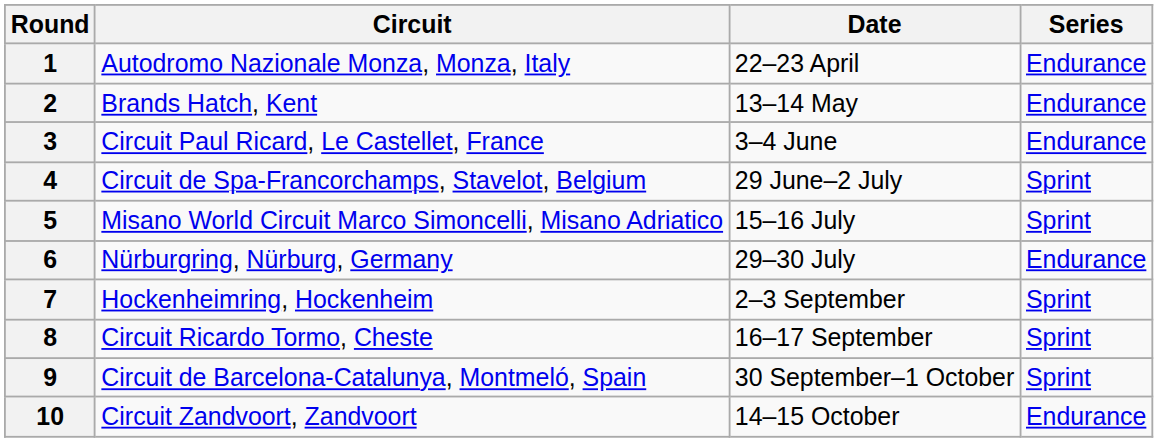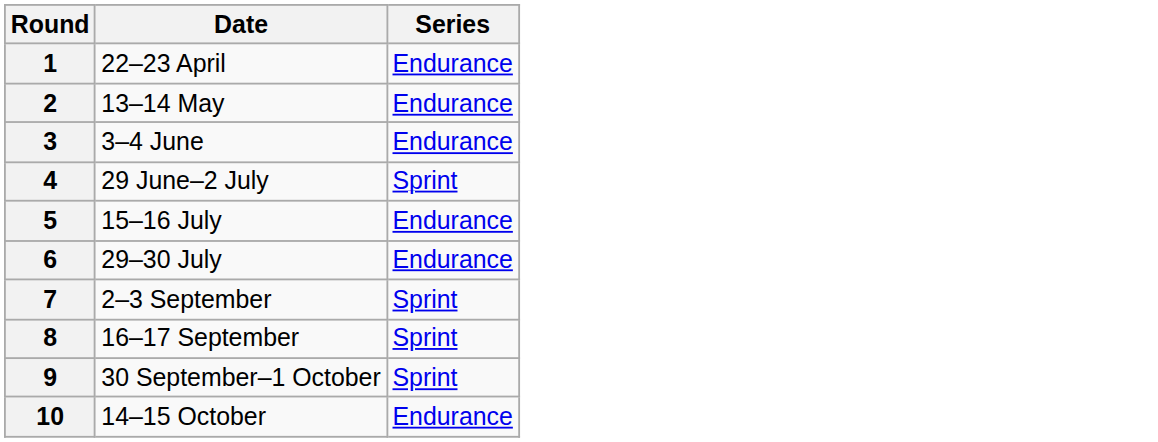 <table class="wikitable" style="font-size:85%">
 <tr>
 <th>Round</th>
-<th>Circuit</th>
 <th>Date</th>
 <th>Series</th>
 </tr>
 <tr>
 <th>1</th>
-<td> <a href='#'>Autodromo Nazionale Monza</a>, <a href='#'>Monza</a>, <a href='#'>Italy</a></td>
 <td>22–23 April</td>
 <td><a href='#'>Endurance</a></td>
 </tr>
 <tr>
 <th>2</th>
-<td> <a href='#'>Brands Hatch</a>, <a href='#'>Kent</a></td>
 <td>13–14 May</td>
 <td><a href='#'>Endurance</a></td>
 </tr>
 <tr>
 <th>3</th>
-<td> <a href='#'>Circuit Paul Ricard</a>, <a href='#'>Le Castellet</a>, <a href='#'>France</a></td>
 <td>3–4 June</td>
 <td><a href='#'>Endurance</a></td>
 </tr>
 <tr>
 <th>4</th>
-<td> <a href='#'>Circuit de Spa-Francorchamps</a>, <a href='#'>Stavelot</a>, <a href='#'>Belgium</a></td>
 <td>29 June–2 July</td>
 <td><a href='#'>Sprint</a></td>
 </tr>
 <tr>
 <th>5</th>
-<td> <a href='#'>Misano World Circuit Marco Simoncelli</a>, <a href='#'>Misano Adriatico</a></td>
 <td>15–16 July</td>
-<td><a href='#'>Sprint</a></td>
+<td><a href='#'>Endurance</a></td>
 </tr>
 <tr>
 <th>6</th>
-<td> <a href='#'>Nürburgring</a>, <a href='#'>Nürburg</a>, <a href='#'>Germany</a></td>
 <td>29–30 July</td>
 <td><a href='#'>Endurance</a></td>
 </tr>
 <tr>
 <th>7</th>
-<td> <a href='#'>Hockenheimring</a>, <a href='#'>Hockenheim</a></td>
 <td>2–3 September</td>
 <td><a href='#'>Sprint</a></td>
 </tr>
 <tr>
 <th>8</th>
-<td> <a href='#'>Circuit Ricardo Tormo</a>, <a href='#'>Cheste</a></td>
 <td>16–17 September</td>
 <td><a href='#'>Sprint</a></td>
 </tr>
 <tr>
 <th>9</th>
-<td> <a href='#'>Circuit de Barcelona-Catalunya</a>, <a href='#'>Montmeló</a>, <a href='#'>Spain</a></td>
 <td>30 September–1 October</td>
 <td><a href='#'>Sprint</a></td>
 </tr>
 <tr>
 <th>10</th>
-<td> <a href='#'>Circuit Zandvoort</a>, <a href='#'>Zandvoort</a></td>
 <td>14–15 October</td>
 <td><a href='#'>Endurance</a></td>
 </tr>
 </table>
